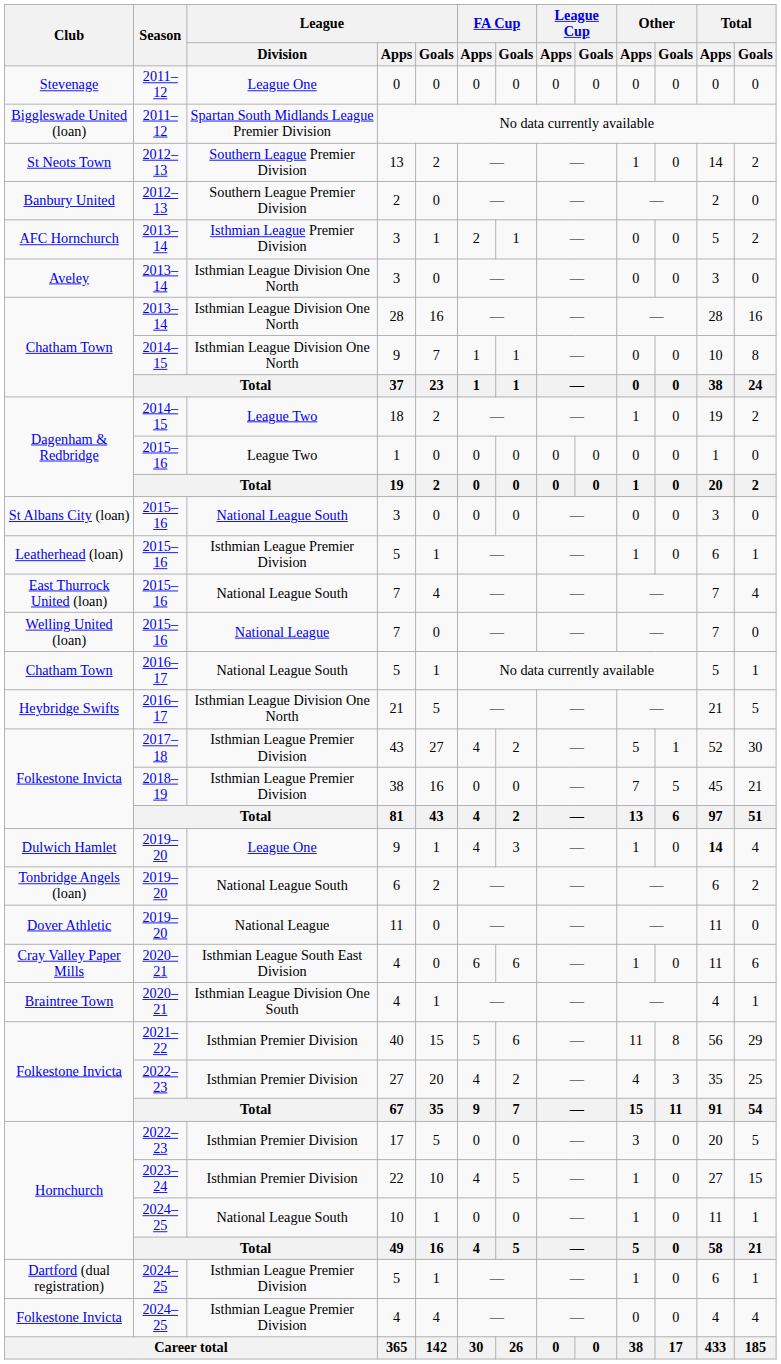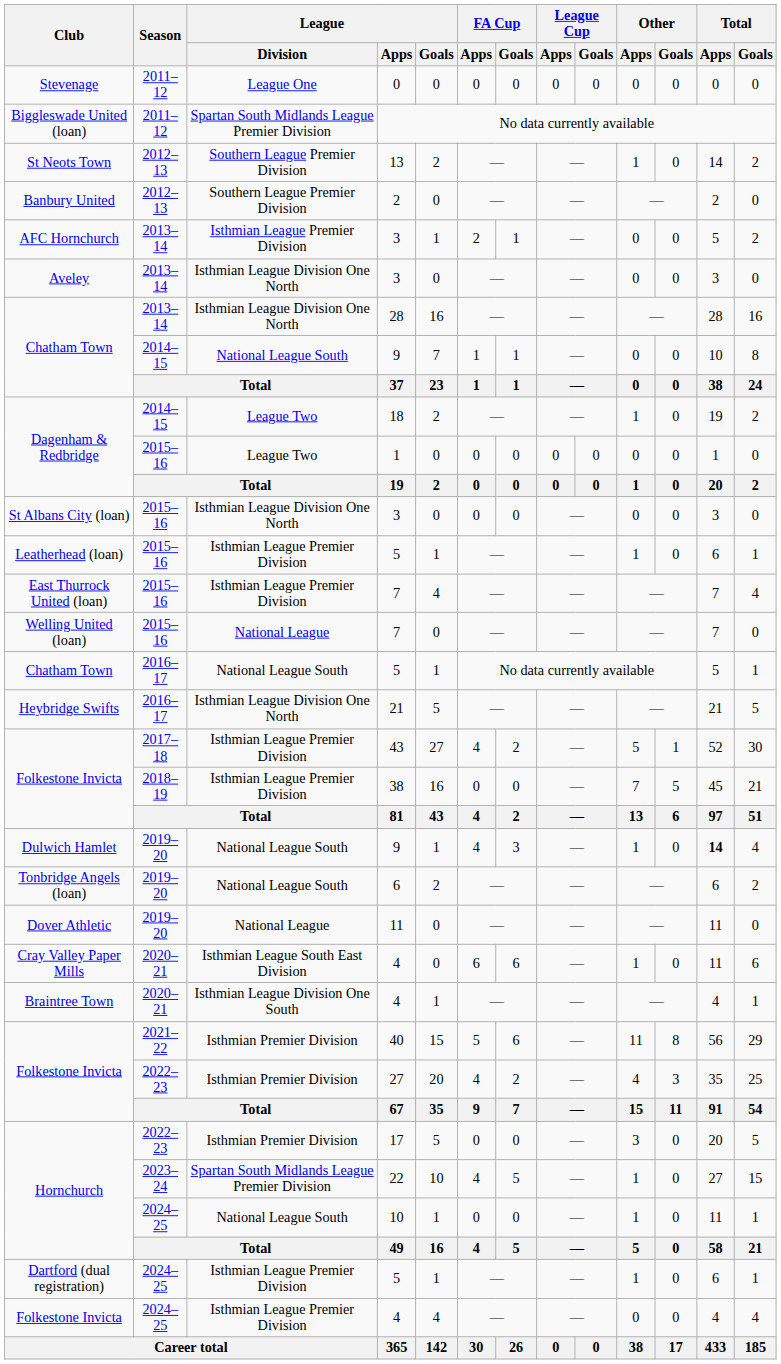 <table class="wikitable" style="text-align:center">
 <tr>
 <th rowspan="2">Club</th>
 <th rowspan="2">Season</th>
 <th colspan="3">League</th>
 <th colspan="2"><a href='#'>FA Cup</a></th>
 <th colspan="2"><a href='#'>League Cup</a></th>
 <th colspan="2">Other</th>
 <th colspan="2">Total</th>
 </tr>
 <tr>
 <th>Division</th>
 <th>Apps</th>
 <th>Goals</th>
 <th>Apps</th>
 <th>Goals</th>
 <th>Apps</th>
 <th>Goals</th>
 <th>Apps</th>
 <th>Goals</th>
 <th>Apps</th>
 <th>Goals</th>
 </tr>
 <tr>
 <td rowspan="1"><a href='#'>Stevenage</a></td>
 <td><a href='#'>2011–12</a></td>
 <td><a href='#'>League One</a></td>
 <td>0</td>
 <td>0</td>
 <td>0</td>
 <td>0</td>
 <td>0</td>
 <td>0</td>
 <td>0</td>
 <td>0</td>
 <td>0</td>
 <td>0</td>
 </tr>
 <tr>
 <td rowspan="1"><a href='#'>Biggleswade United</a> (loan)</td>
 <td><a href='#'>2011–12</a></td>
 <td><a href='#'>Spartan South Midlands League</a> Premier Division</td>
 <td colspan="10">No data currently available</td>
 </tr>
 <tr>
 <td rowspan="1"><a href='#'>St Neots Town</a></td>
 <td><a href='#'>2012–13</a></td>
 <td><a href='#'>Southern League</a> Premier Division</td>
 <td>13</td>
 <td>2</td>
 <td colspan="2">—</td>
 <td colspan="2">—</td>
 <td>1</td>
 <td>0</td>
 <td>14</td>
 <td>2</td>
 </tr>
 <tr>
 <td rowspan="1"><a href='#'>Banbury United</a></td>
 <td><a href='#'>2012–13</a></td>
 <td>Southern League Premier Division</td>
 <td>2</td>
 <td>0</td>
 <td colspan="2">—</td>
 <td colspan="2">—</td>
 <td colspan="2">—</td>
 <td>2</td>
 <td>0</td>
 </tr>
 <tr>
 <td rowspan="1"><a href='#'>AFC Hornchurch</a></td>
 <td><a href='#'>2013–14</a></td>
 <td><a href='#'>Isthmian League</a> Premier Division</td>
 <td>3</td>
 <td>1</td>
 <td>2</td>
 <td>1</td>
 <td colspan="2">—</td>
 <td>0</td>
 <td>0</td>
 <td>5</td>
 <td>2</td>
 </tr>
 <tr>
 <td rowspan="1"><a href='#'>Aveley</a></td>
 <td><a href='#'>2013–14</a></td>
 <td>Isthmian League Division One North</td>
 <td>3</td>
 <td>0</td>
 <td colspan="2">—</td>
 <td colspan="2">—</td>
 <td>0</td>
 <td>0</td>
 <td>3</td>
 <td>0</td>
 </tr>
 <tr>
 <td rowspan="3"><a href='#'>Chatham Town</a></td>
 <td><a href='#'>2013–14</a></td>
 <td>Isthmian League Division One North</td>
 <td>28</td>
 <td>16</td>
 <td colspan="2">—</td>
 <td colspan="2">—</td>
 <td colspan="2">—</td>
 <td>28</td>
 <td>16</td>
 </tr>
 <tr>
 <td><a href='#'>2014–15</a></td>
-<td>Isthmian League Division One North</td>
+<td><a href='#'>National League South</a></td>
 <td>9</td>
 <td>7</td>
 <td>1</td>
 <td>1</td>
 <td colspan="2">—</td>
 <td>0</td>
 <td>0</td>
 <td>10</td>
 <td>8</td>
 </tr>
 <tr>
 <th colspan=2>Total</th>
 <th>37</th>
 <th>23</th>
 <th>1</th>
 <th>1</th>
 <th colspan="2">—</th>
 <th>0</th>
 <th>0</th>
 <th>38</th>
 <th>24</th>
 </tr>
 <tr>
 <td rowspan="3"><a href='#'>Dagenham & Redbridge</a></td>
 <td><a href='#'>2014–15</a></td>
 <td><a href='#'>League Two</a></td>
 <td>18</td>
 <td>2</td>
 <td colspan="2">—</td>
 <td colspan="2">—</td>
 <td>1</td>
 <td>0</td>
 <td>19</td>
 <td>2</td>
 </tr>
 <tr>
 <td><a href='#'>2015–16</a></td>
 <td>League Two</td>
 <td>1</td>
 <td>0</td>
 <td>0</td>
 <td>0</td>
 <td>0</td>
 <td>0</td>
 <td>0</td>
 <td>0</td>
 <td>1</td>
 <td>0</td>
 </tr>
 <tr>
 <th colspan=2>Total</th>
 <th>19</th>
 <th>2</th>
 <th>0</th>
 <th>0</th>
 <th>0</th>
 <th>0</th>
 <th>1</th>
 <th>0</th>
 <th>20</th>
 <th>2</th>
 </tr>
 <tr>
 <td rowspan="1"><a href='#'>St Albans City</a> (loan)</td>
 <td><a href='#'>2015–16</a></td>
-<td><a href='#'>National League South</a></td>
+<td>Isthmian League Division One North</td>
 <td>3</td>
 <td>0</td>
 <td>0</td>
 <td>0</td>
 <td colspan="2">—</td>
 <td>0</td>
 <td>0</td>
 <td>3</td>
 <td>0</td>
 </tr>
 <tr>
 <td rowspan="1"><a href='#'>Leatherhead</a> (loan)</td>
 <td><a href='#'>2015–16</a></td>
 <td>Isthmian League Premier Division</td>
 <td>5</td>
 <td>1</td>
 <td colspan="2">—</td>
 <td colspan="2">—</td>
 <td>1</td>
 <td>0</td>
 <td>6</td>
 <td>1</td>
 </tr>
 <tr>
 <td rowspan="1"><a href='#'>East Thurrock United</a> (loan)</td>
 <td><a href='#'>2015–16</a></td>
-<td>National League South</td>
+<td>Isthmian League Premier Division</td>
 <td>7</td>
 <td>4</td>
 <td colspan="2">—</td>
 <td colspan="2">—</td>
 <td colspan="2">—</td>
 <td>7</td>
 <td>4</td>
 </tr>
 <tr>
 <td rowspan="1"><a href='#'>Welling United</a> (loan)</td>
 <td><a href='#'>2015–16</a></td>
 <td><a href='#'>National League</a></td>
 <td>7</td>
 <td>0</td>
 <td colspan="2">—</td>
 <td colspan="2">—</td>
 <td colspan="2">—</td>
 <td>7</td>
 <td>0</td>
 </tr>
 <tr>
 <td rowspan="1"><a href='#'>Chatham Town</a></td>
 <td><a href='#'>2016–17</a></td>
 <td>National League South</td>
 <td>5</td>
 <td>1</td>
 <td colspan="6">No data currently available</td>
 <td>5</td>
 <td>1</td>
 </tr>
 <tr>
 <td rowspan="1"><a href='#'>Heybridge Swifts</a></td>
 <td><a href='#'>2016–17</a></td>
 <td>Isthmian League Division One North</td>
 <td>21</td>
 <td>5</td>
 <td colspan="2">—</td>
 <td colspan="2">—</td>
 <td colspan="2">—</td>
 <td>21</td>
 <td>5</td>
 </tr>
 <tr>
 <td rowspan="3"><a href='#'>Folkestone Invicta</a></td>
 <td><a href='#'>2017–18</a></td>
 <td>Isthmian League Premier Division</td>
 <td>43</td>
 <td>27</td>
 <td>4</td>
 <td>2</td>
 <td colspan="2">—</td>
 <td>5</td>
 <td>1</td>
 <td>52</td>
 <td>30</td>
 </tr>
 <tr>
 <td><a href='#'>2018–19</a></td>
 <td>Isthmian League Premier Division</td>
 <td>38</td>
 <td>16</td>
 <td>0</td>
 <td>0</td>
 <td colspan="2">—</td>
 <td>7</td>
 <td>5</td>
 <td>45</td>
 <td>21</td>
 </tr>
 <tr>
 <th colspan=2>Total</th>
 <th>81</th>
 <th>43</th>
 <th>4</th>
 <th>2</th>
 <th colspan="2">—</th>
 <th>13</th>
 <th>6</th>
 <th>97</th>
 <th>51</th>
 </tr>
 <tr>
 <td rowspan="1"><a href='#'>Dulwich Hamlet</a></td>
 <td><a href='#'>2019–20</a></td>
-<td><a href='#'>League One</a></td>
+<td>National League South</td>
 <td>9</td>
 <td>1</td>
 <td>4</td>
 <td>3</td>
 <td colspan="2">—</td>
 <td>1</td>
 <td>0</td>
 <td><strong>14</strong></td>
 <td>4</td>
 </tr>
 <tr>
 <td rowspan="1"><a href='#'>Tonbridge Angels</a> (loan)</td>
 <td><a href='#'>2019–20</a></td>
 <td>National League South</td>
 <td>6</td>
 <td>2</td>
 <td colspan="2">—</td>
 <td colspan="2">—</td>
 <td colspan="2">—</td>
 <td>6</td>
 <td>2</td>
 </tr>
 <tr>
 <td rowspan="1"><a href='#'>Dover Athletic</a></td>
 <td><a href='#'>2019–20</a></td>
 <td>National League</td>
 <td>11</td>
 <td>0</td>
 <td colspan="2">—</td>
 <td colspan="2">—</td>
 <td colspan="2">—</td>
 <td>11</td>
 <td>0</td>
 </tr>
 <tr>
 <td rowspan="1"><a href='#'>Cray Valley Paper Mills</a></td>
 <td><a href='#'>2020–21</a></td>
 <td>Isthmian League South East Division</td>
 <td>4</td>
 <td>0</td>
 <td>6</td>
 <td>6</td>
 <td colspan="2">—</td>
 <td>1</td>
 <td>0</td>
 <td>11</td>
 <td>6</td>
 </tr>
 <tr>
 <td rowspan="1"><a href='#'>Braintree Town</a></td>
 <td><a href='#'>2020–21</a></td>
 <td>Isthmian League Division One South</td>
 <td>4</td>
 <td>1</td>
 <td colspan="2">—</td>
 <td colspan="2">—</td>
 <td colspan="2">—</td>
 <td>4</td>
 <td>1</td>
 </tr>
 <tr>
 <td rowspan="3"><a href='#'>Folkestone Invicta</a></td>
 <td><a href='#'>2021–22</a></td>
 <td>Isthmian Premier Division</td>
 <td>40</td>
 <td>15</td>
 <td>5</td>
 <td>6</td>
 <td colspan="2">—</td>
 <td>11</td>
 <td>8</td>
 <td>56</td>
 <td>29</td>
 </tr>
 <tr>
 <td><a href='#'>2022–23</a></td>
 <td>Isthmian Premier Division</td>
 <td>27</td>
 <td>20</td>
 <td>4</td>
 <td>2</td>
 <td colspan="2">—</td>
 <td>4</td>
 <td>3</td>
 <td>35</td>
 <td>25</td>
 </tr>
 <tr>
 <th colspan=2>Total</th>
 <th>67</th>
 <th>35</th>
 <th>9</th>
 <th>7</th>
 <th colspan="2">—</th>
 <th>15</th>
 <th>11</th>
 <th>91</th>
 <th>54</th>
 </tr>
 <tr>
 <td rowspan="4"><a href='#'>Hornchurch</a></td>
 <td><a href='#'>2022–23</a></td>
 <td>Isthmian Premier Division</td>
 <td>17</td>
 <td>5</td>
 <td>0</td>
 <td>0</td>
 <td colspan="2">—</td>
 <td>3</td>
 <td>0</td>
 <td>20</td>
 <td>5</td>
 </tr>
 <tr>
 <td><a href='#'>2023–24</a></td>
-<td>Isthmian Premier Division</td>
+<td><a href='#'>Spartan South Midlands League</a> Premier Division</td>
 <td>22</td>
 <td>10</td>
 <td>4</td>
 <td>5</td>
 <td colspan="2">—</td>
 <td>1</td>
 <td>0</td>
 <td>27</td>
 <td>15</td>
 </tr>
 <tr>
 <td><a href='#'>2024–25</a></td>
 <td>National League South</td>
 <td>10</td>
 <td>1</td>
 <td>0</td>
 <td>0</td>
 <td colspan="2">—</td>
 <td>1</td>
 <td>0</td>
 <td>11</td>
 <td>1</td>
 </tr>
 <tr>
 <th colspan=2>Total</th>
 <th>49</th>
 <th>16</th>
 <th>4</th>
 <th>5</th>
 <th colspan="2">—</th>
 <th>5</th>
 <th>0</th>
 <th>58</th>
 <th>21</th>
 </tr>
 <tr>
 <td><a href='#'>Dartford</a> (dual registration)</td>
 <td><a href='#'>2024–25</a></td>
 <td>Isthmian League Premier Division</td>
 <td>5</td>
 <td>1</td>
 <td colspan="2">—</td>
 <td colspan="2">—</td>
 <td>1</td>
 <td>0</td>
 <td>6</td>
 <td>1</td>
 </tr>
 <tr>
 <td><a href='#'>Folkestone Invicta</a></td>
 <td><a href='#'>2024–25</a></td>
 <td>Isthmian League Premier Division</td>
 <td>4</td>
 <td>4</td>
 <td colspan="2">—</td>
 <td colspan="2">—</td>
 <td>0</td>
 <td>0</td>
 <td>4</td>
 <td>4</td>
 </tr>
 <tr>
 <th colspan="3">Career total</th>
 <th>365</th>
 <th>142</th>
 <th>30</th>
 <th>26</th>
 <th>0</th>
 <th>0</th>
 <th>38</th>
 <th>17</th>
 <th>433</th>
 <th>185</th>
 </tr>
 </table>
